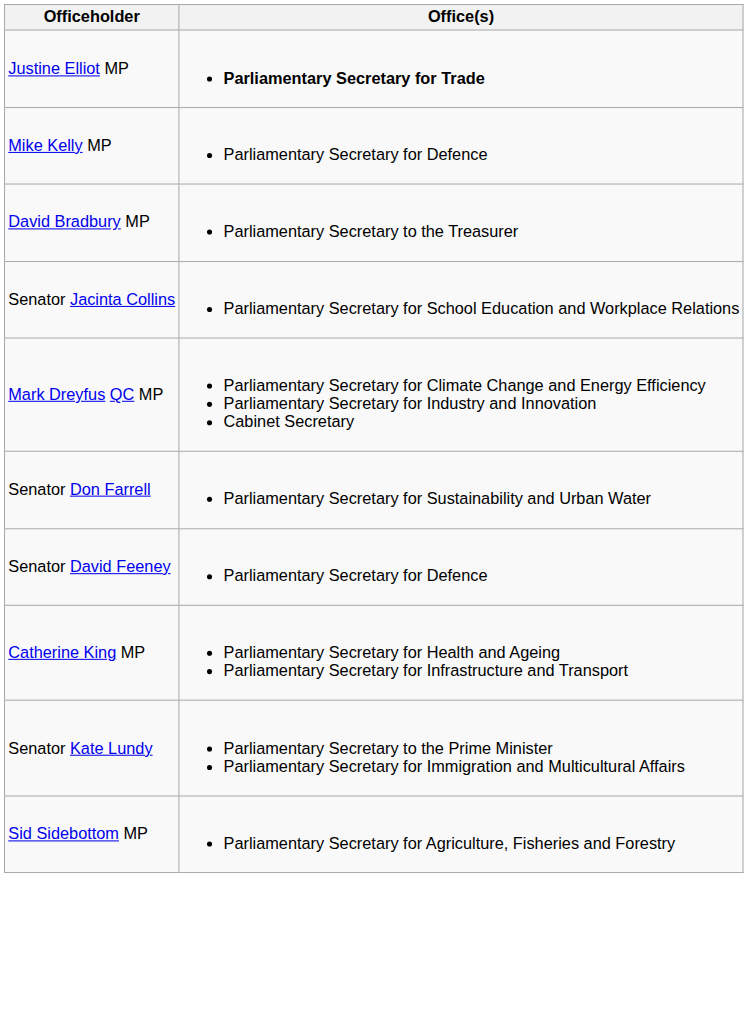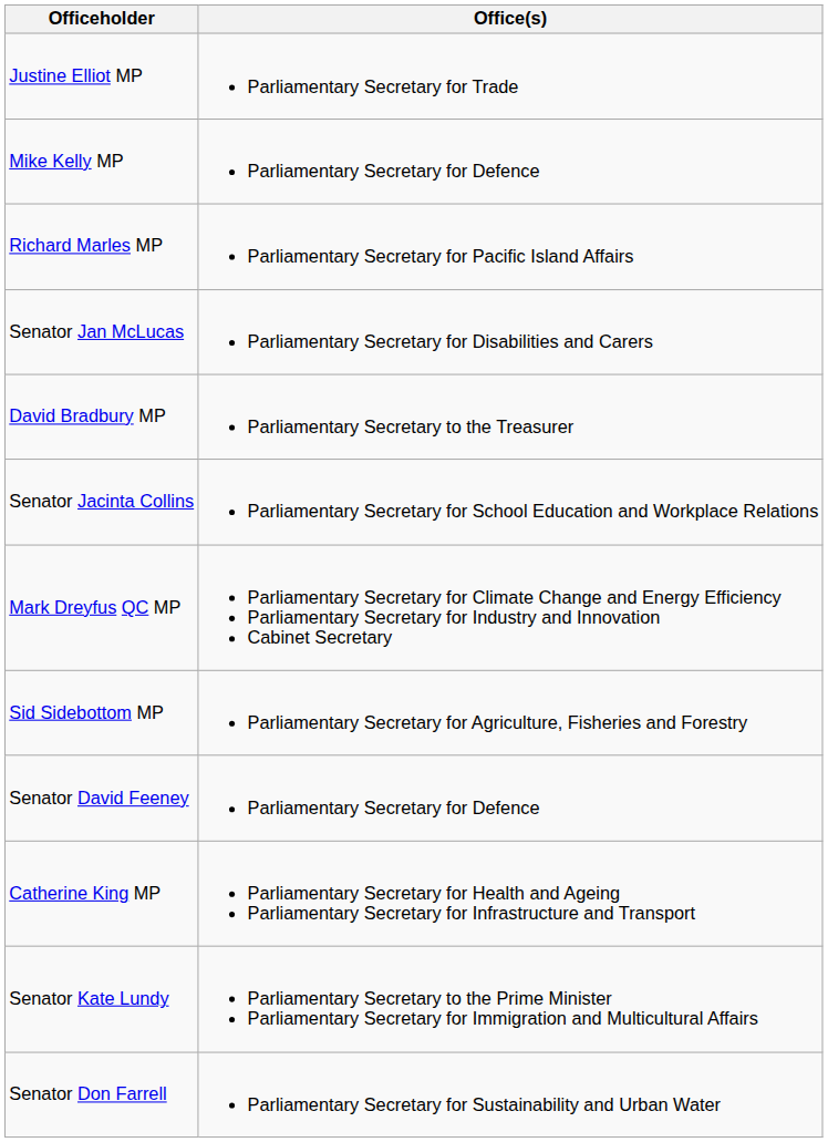 <table class="wikitable">
 <tr>
 <th>Officeholder</th>
 <th>Office(s)</th>
 </tr>
 <tr>
 <td><a href='#'>Justine Elliot</a> MP</td>
-<td><strong><br><ul><li>Parliamentary Secretary for Trade</li></ul></strong></td>
+<td><br><ul><li>Parliamentary Secretary for Trade</li></ul></td>
 </tr>
 <tr>
 <td><a href='#'>Mike Kelly</a> MP</td>
 <td><br><ul><li>Parliamentary Secretary for Defence</li></ul></td>
+</tr>
+<tr>
+<td><a href='#'>Richard Marles</a> MP</td>
+<td><br><ul><li>Parliamentary Secretary for Pacific Island Affairs</li></ul></td>
+</tr>
+<tr>
+<td>Senator <a href='#'>Jan McLucas</a></td>
+<td><br><ul><li>Parliamentary Secretary for Disabilities and Carers</li></ul></td>
 </tr>
 <tr>
 <td><a href='#'>David Bradbury</a> MP</td>
 <td><br><ul><li>Parliamentary Secretary to the Treasurer</li></ul></td>
 </tr>
 <tr>
 <td>Senator <a href='#'>Jacinta Collins</a></td>
 <td><br><ul><li>Parliamentary Secretary for School Education and Workplace Relations</li></ul></td>
 </tr>
 <tr>
 <td><a href='#'>Mark Dreyfus</a> <a href='#'>QC</a> MP</td>
 <td><br><ul><li>Parliamentary Secretary for Climate Change and Energy Efficiency</li><li>Parliamentary Secretary for Industry and Innovation</li><li>Cabinet Secretary</li></ul></td>
 </tr>
 <tr>
-<td>Senator <a href='#'>Don Farrell</a></td>
-<td><br><ul><li>Parliamentary Secretary for Sustainability and Urban Water</li></ul></td>
+<td><a href='#'>Sid Sidebottom</a> MP</td>
+<td><br><ul><li>Parliamentary Secretary for Agriculture, Fisheries and Forestry</li></ul></td>
 </tr>
 <tr>
 <td>Senator <a href='#'>David Feeney</a></td>
 <td><br><ul><li>Parliamentary Secretary for Defence</li></ul></td>
 </tr>
 <tr>
 <td><a href='#'>Catherine King</a> MP</td>
 <td><br><ul><li>Parliamentary Secretary for Health and Ageing</li><li>Parliamentary Secretary for Infrastructure and Transport</li></ul></td>
 </tr>
 <tr>
 <td>Senator <a href='#'>Kate Lundy</a></td>
 <td><br><ul><li>Parliamentary Secretary to the Prime Minister</li><li>Parliamentary Secretary for Immigration and Multicultural Affairs</li></ul></td>
 </tr>
 <tr>
-<td><a href='#'>Sid Sidebottom</a> MP</td>
-<td><br><ul><li>Parliamentary Secretary for Agriculture, Fisheries and Forestry</li></ul></td>
+<td>Senator <a href='#'>Don Farrell</a></td>
+<td><br><ul><li>Parliamentary Secretary for Sustainability and Urban Water</li></ul></td>
 </tr>
 </table>
